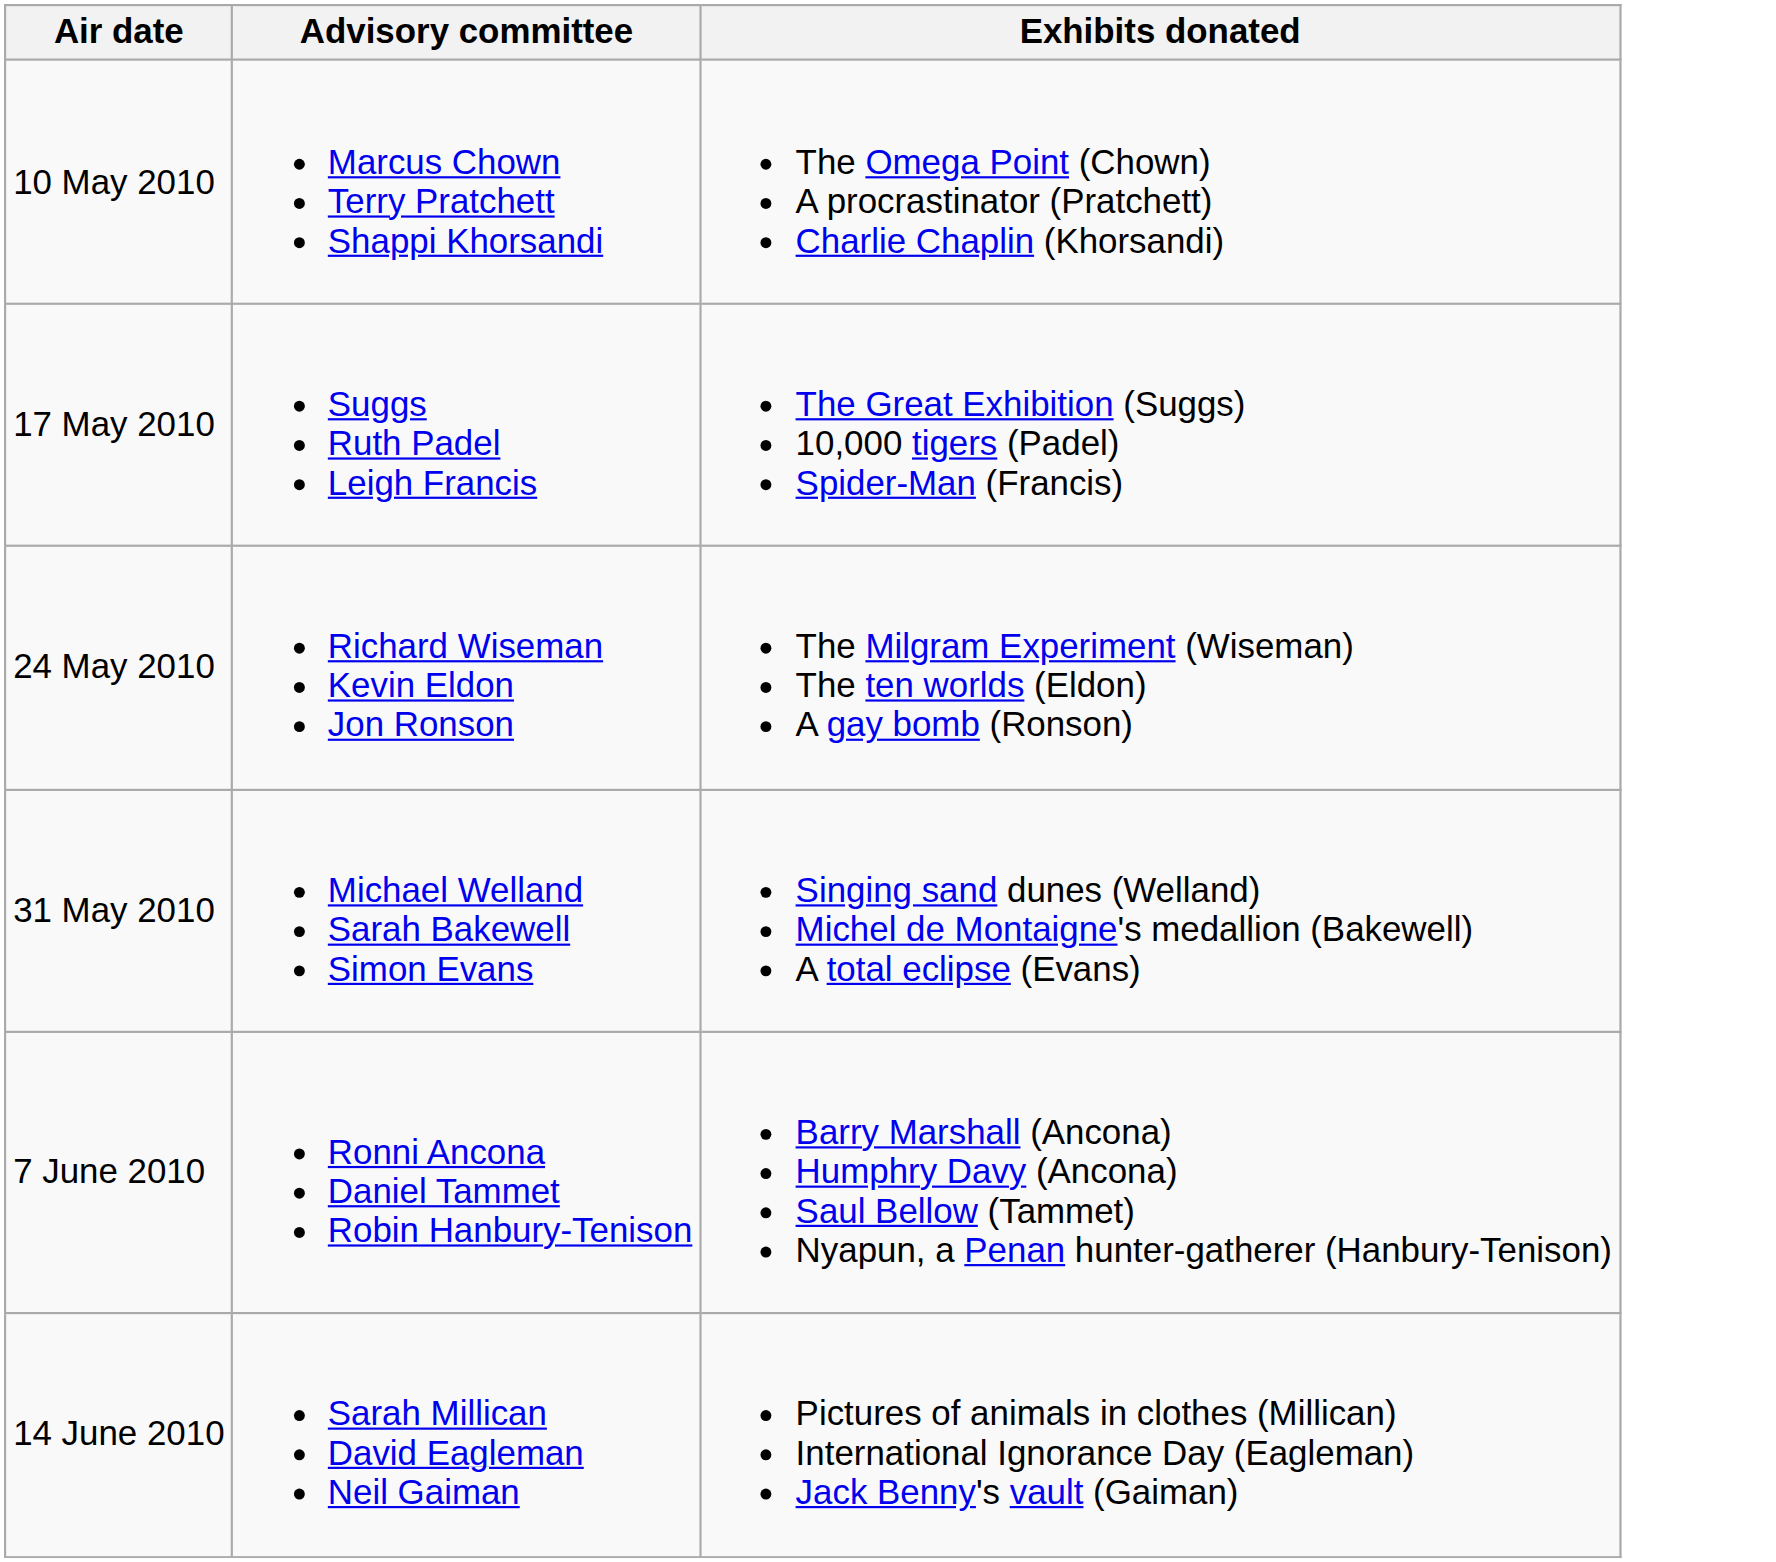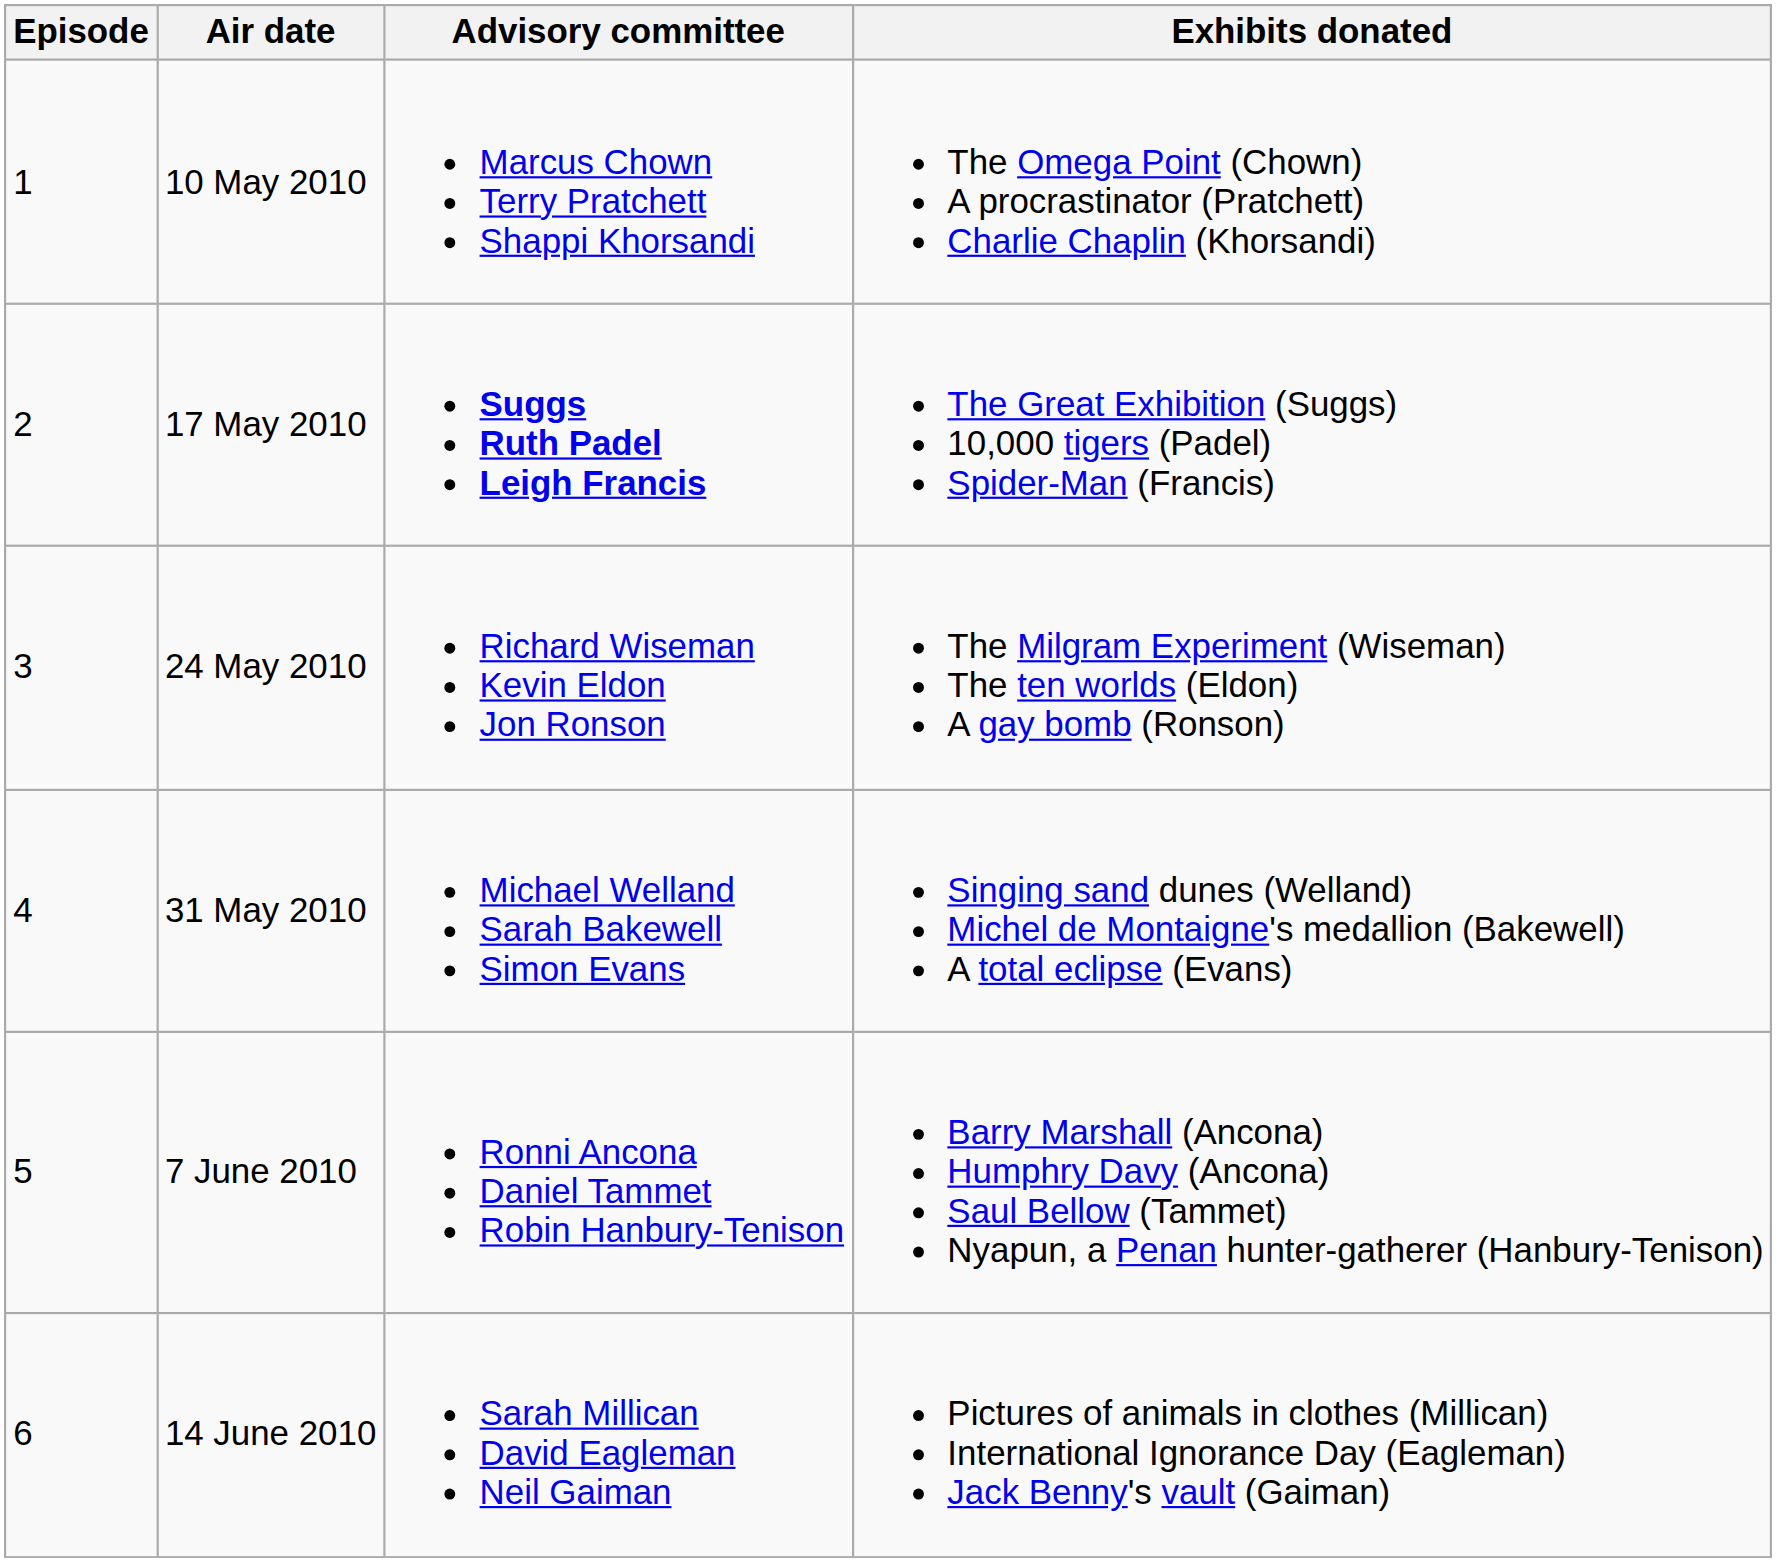 <table class="wikitable">
 <tr>
+<th>Episode</th>
 <th>Air date</th>
 <th>Advisory committee</th>
 <th>Exhibits donated</th>
 </tr>
 <tr>
+<td>1</td>
 <td>10 May 2010</td>
 <td><br><ul><li><a href='#'>Marcus Chown</a></li><li><a href='#'>Terry Pratchett</a></li><li><a href='#'>Shappi Khorsandi</a></li></ul></td>
 <td><br><ul><li>The <a href='#'>Omega Point</a> (Chown)</li><li>A procrastinator (Pratchett)</li><li><a href='#'>Charlie Chaplin</a> (Khorsandi)</li></ul></td>
 </tr>
 <tr>
+<td>2</td>
 <td>17 May 2010</td>
-<td><br><ul><li><a href='#'>Suggs</a></li><li><a href='#'>Ruth Padel</a></li><li><a href='#'>Leigh Francis</a></li></ul></td>
+<td><strong><br><ul><li><a href='#'>Suggs</a></li><li><a href='#'>Ruth Padel</a></li><li><a href='#'>Leigh Francis</a></li></ul></strong></td>
 <td><br><ul><li><a href='#'>The Great Exhibition</a> (Suggs)</li><li>10,000 <a href='#'>tigers</a> (Padel)</li><li><a href='#'>Spider-Man</a> (Francis)</li></ul></td>
 </tr>
 <tr>
+<td>3</td>
 <td>24 May 2010</td>
 <td><br><ul><li><a href='#'>Richard Wiseman</a></li><li><a href='#'>Kevin Eldon</a></li><li><a href='#'>Jon Ronson</a></li></ul></td>
 <td><br><ul><li>The <a href='#'>Milgram Experiment</a> (Wiseman)</li><li>The <a href='#'>ten worlds</a> (Eldon)</li><li>A <a href='#'>gay bomb</a> (Ronson)</li></ul></td>
 </tr>
 <tr>
+<td>4</td>
 <td>31 May 2010</td>
 <td><br><ul><li><a href='#'>Michael Welland</a></li><li><a href='#'>Sarah Bakewell</a></li><li><a href='#'>Simon Evans</a></li></ul></td>
 <td><br><ul><li><a href='#'>Singing sand</a> dunes (Welland)</li><li><a href='#'>Michel de Montaigne</a>'s medallion (Bakewell)</li><li>A <a href='#'>total eclipse</a> (Evans)</li></ul></td>
 </tr>
 <tr>
+<td>5</td>
 <td>7 June 2010</td>
 <td><br><ul><li><a href='#'>Ronni Ancona</a></li><li><a href='#'>Daniel Tammet</a></li><li><a href='#'>Robin Hanbury-Tenison</a></li></ul></td>
 <td><br><ul><li><a href='#'>Barry Marshall</a> (Ancona)</li><li><a href='#'>Humphry Davy</a> (Ancona)</li><li><a href='#'>Saul Bellow</a> (Tammet)</li><li>Nyapun, a <a href='#'>Penan</a> hunter-gatherer (Hanbury-Tenison)</li></ul></td>
 </tr>
 <tr>
+<td>6</td>
 <td>14 June 2010</td>
 <td><br><ul><li><a href='#'>Sarah Millican</a></li><li><a href='#'>David Eagleman</a></li><li><a href='#'>Neil Gaiman</a></li></ul></td>
 <td><br><ul><li>Pictures of animals in clothes (Millican)</li><li>International Ignorance Day (Eagleman)</li><li><a href='#'>Jack Benny</a>'s <a href='#'>vault</a> (Gaiman)</li></ul></td>
 </tr>
 </table>
